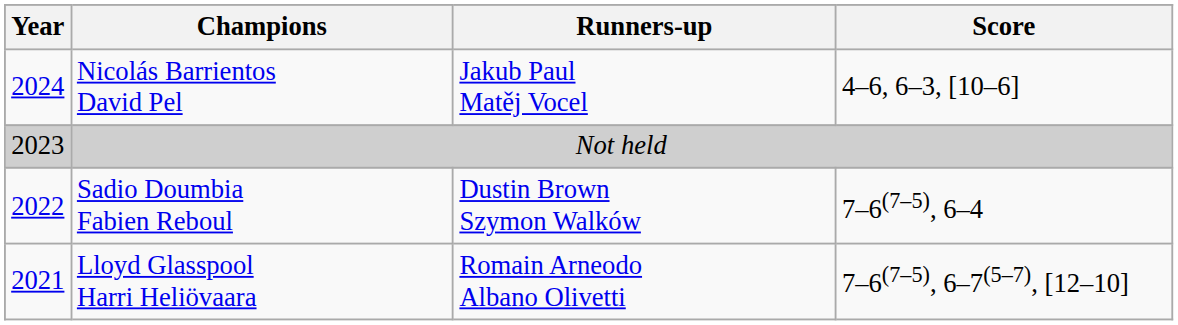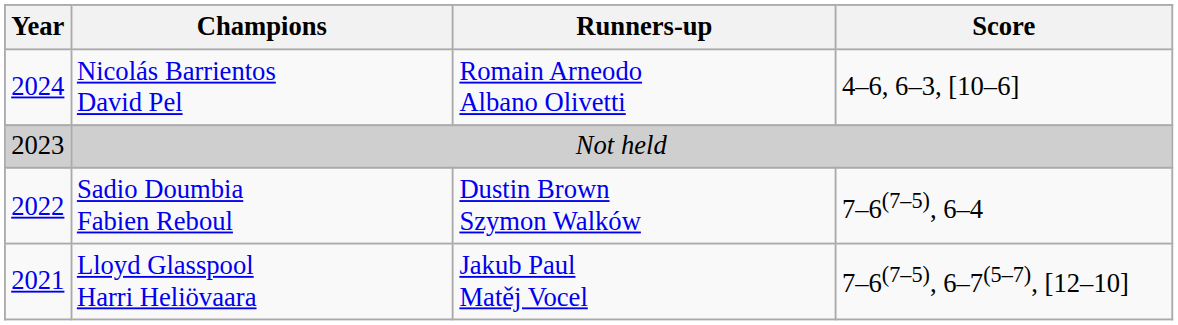 <table class="wikitable" style="font-size:90%">
 <tr>
 <th>Year</th>
 <th width="200">Champions</th>
 <th width="200">Runners-up</th>
 <th width="175">Score</th>
 </tr>
 <tr>
 <td><a href='#'>2024</a></td>
 <td> <a href='#'>Nicolás Barrientos</a><br> <a href='#'>David Pel</a></td>
-<td> <a href='#'>Jakub Paul</a><br> <a href='#'>Matěj Vocel</a></td>
+<td> <a href='#'>Romain Arneodo</a><br> <a href='#'>Albano Olivetti</a></td>
 <td>4–6, 6–3, [10–6]</td>
 </tr>
 <tr>
 <td style="background:#cfcfcf">2023</td>
 <td colspan=3 align=center style="background:#cfcfcf"><em>Not held</em></td>
 </tr>
 <tr>
 <td><a href='#'>2022</a></td>
 <td> <a href='#'>Sadio Doumbia</a><br> <a href='#'>Fabien Reboul</a></td>
 <td> <a href='#'>Dustin Brown</a><br> <a href='#'>Szymon Walków</a></td>
 <td>7–6<sup>(7–5)</sup>, 6–4</td>
 </tr>
 <tr>
 <td><a href='#'>2021</a></td>
 <td> <a href='#'>Lloyd Glasspool</a><br> <a href='#'>Harri Heliövaara</a></td>
-<td> <a href='#'>Romain Arneodo</a><br> <a href='#'>Albano Olivetti</a></td>
+<td> <a href='#'>Jakub Paul</a><br> <a href='#'>Matěj Vocel</a></td>
 <td>7–6<sup>(7–5)</sup>, 6–7<sup>(5–7)</sup>, [12–10]</td>
 </tr>
 </table>
